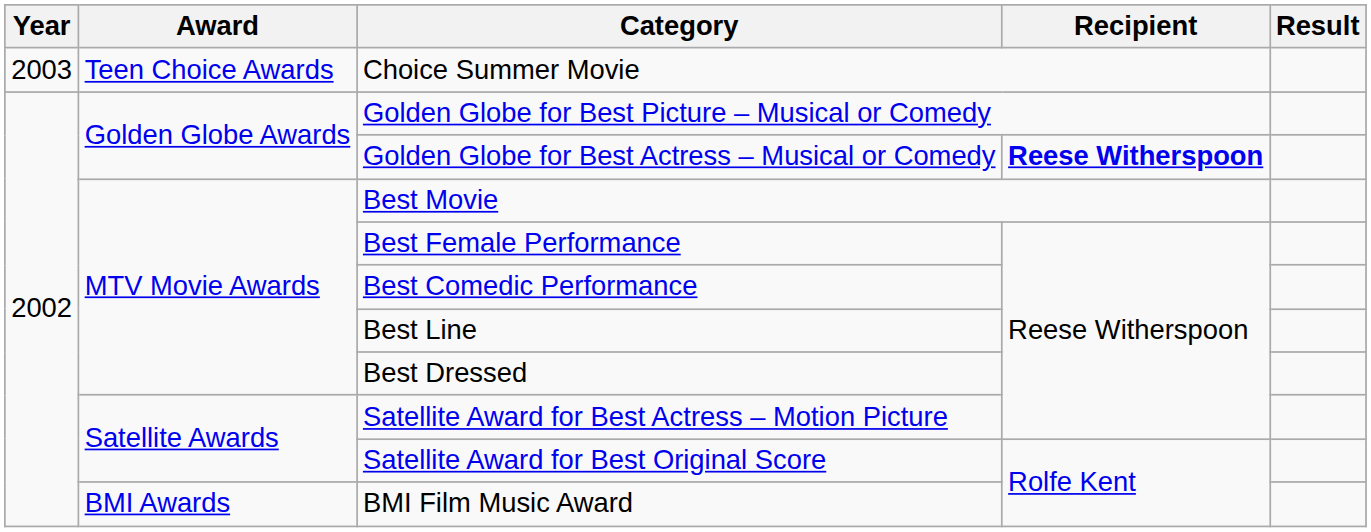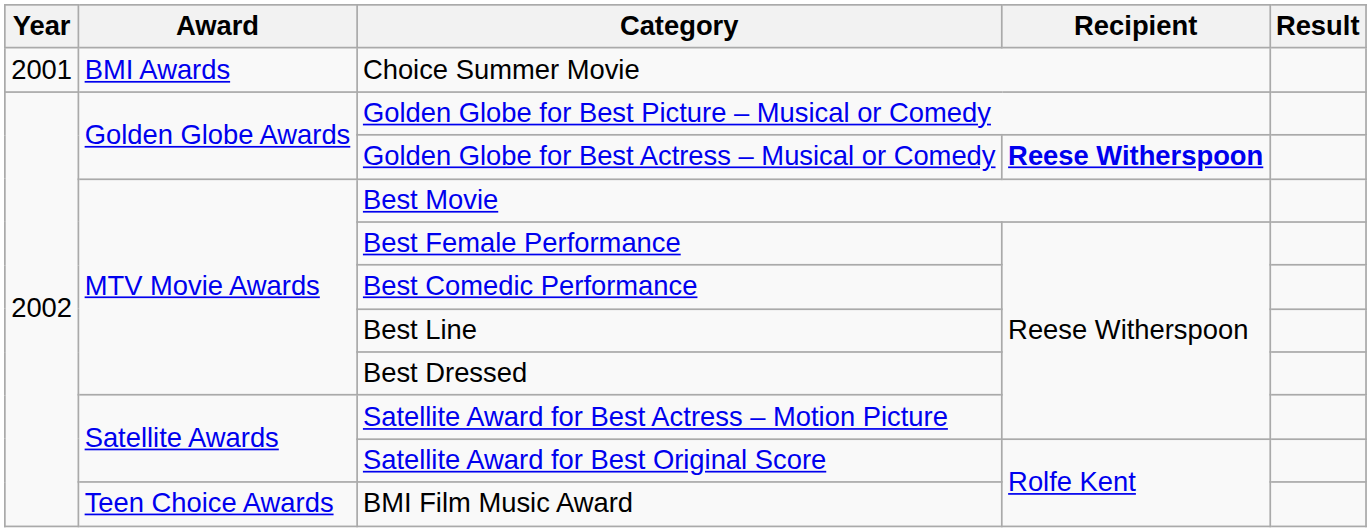 <table class="wikitable">
 <tr>
 <th scope="col">Year</th>
 <th scope="col">Award</th>
 <th scope="col">Category</th>
 <th scope="col">Recipient</th>
 <th scope="col">Result</th>
 </tr>
 <tr>
-<td>2003</td>
-<td><a href='#'>Teen Choice Awards</a></td>
+<td>2001</td>
+<td><a href='#'>BMI Awards</a></td>
 <td colspan=2>Choice Summer Movie</td>
 <td></td>
 </tr>
 <tr>
 <td rowspan=10>2002</td>
 <td rowspan=2><a href='#'>Golden Globe Awards</a></td>
 <td colspan=2><a href='#'>Golden Globe for Best Picture – Musical or Comedy</a></td>
 <td></td>
 </tr>
 <tr>
 <td><a href='#'>Golden Globe for Best Actress – Musical or Comedy</a></td>
 <td><strong><a href='#'>Reese Witherspoon</a></strong></td>
 <td></td>
 </tr>
 <tr>
 <td rowspan=5><a href='#'>MTV Movie Awards</a></td>
 <td colspan=2><a href='#'>Best Movie</a></td>
 <td></td>
 </tr>
 <tr>
 <td><a href='#'>Best Female Performance</a></td>
 <td rowspan=5>Reese Witherspoon</td>
 <td></td>
 </tr>
 <tr>
 <td><a href='#'>Best Comedic Performance</a></td>
 <td></td>
 </tr>
 <tr>
 <td>Best Line</td>
 <td></td>
 </tr>
 <tr>
 <td>Best Dressed</td>
 <td></td>
 </tr>
 <tr>
 <td rowspan=2><a href='#'>Satellite Awards</a></td>
 <td><a href='#'>Satellite Award for Best Actress – Motion Picture</a></td>
 <td></td>
 </tr>
 <tr>
 <td><a href='#'>Satellite Award for Best Original Score</a></td>
 <td rowspan=2><a href='#'>Rolfe Kent</a></td>
 <td></td>
 </tr>
 <tr>
-<td><a href='#'>BMI Awards</a></td>
+<td><a href='#'>Teen Choice Awards</a></td>
 <td>BMI Film Music Award</td>
 <td></td>
 </tr>
 </table>
